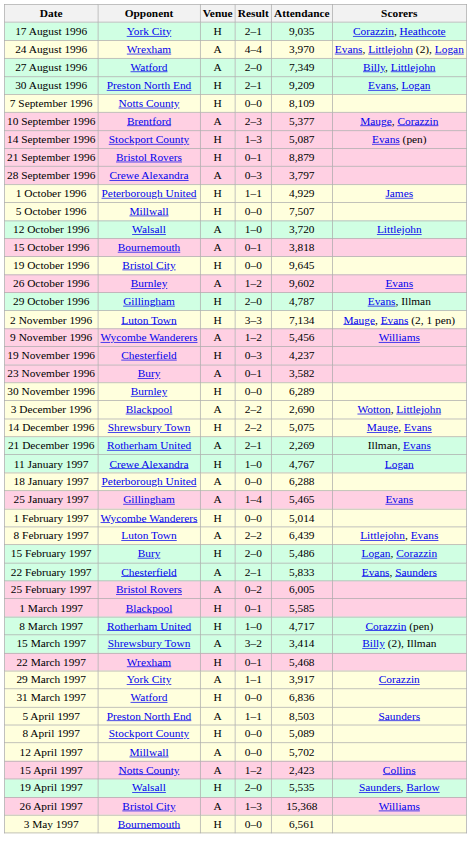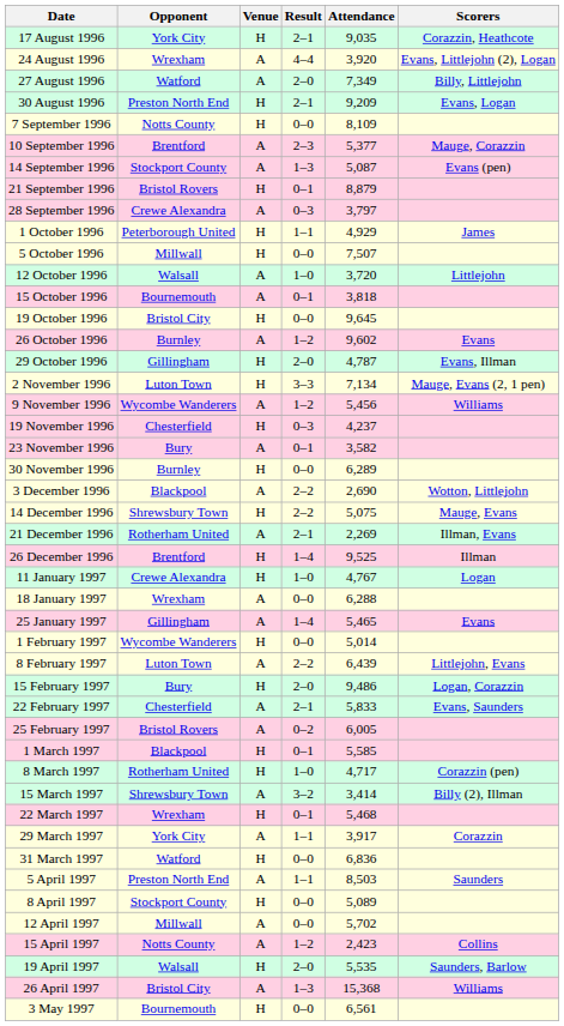 <table class="wikitable sortable" style="font-size:100%; text-align:center">
 <tr>
 <th>Date</th>
 <th>Opponent</th>
 <th>Venue</th>
 <th>Result</th>
 <th>Attendance</th>
 <th>Scorers</th>
 </tr>
 <tr style="background-color: #d0ffe3;">
 <td>17 August 1996</td>
 <td><a href='#'>York City</a></td>
 <td>H</td>
 <td>2–1</td>
 <td>9,035</td>
 <td><a href='#'>Corazzin</a>, <a href='#'>Heathcote</a></td>
 </tr>
 <tr style="background-color: #ffffdd;">
 <td>24 August 1996</td>
 <td><a href='#'>Wrexham</a></td>
 <td>A</td>
 <td>4–4</td>
-<td>3,970</td>
+<td>3,920</td>
 <td><a href='#'>Evans</a>, <a href='#'>Littlejohn</a> (2), <a href='#'>Logan</a></td>
 </tr>
 <tr style="background-color: #d0ffe3;">
 <td>27 August 1996</td>
 <td><a href='#'>Watford</a></td>
 <td>A</td>
 <td>2–0</td>
 <td>7,349</td>
 <td><a href='#'>Billy</a>, <a href='#'>Littlejohn</a></td>
 </tr>
 <tr style="background-color: #d0ffe3;">
 <td>30 August 1996</td>
 <td><a href='#'>Preston North End</a></td>
 <td>H</td>
 <td>2–1</td>
 <td>9,209</td>
 <td><a href='#'>Evans</a>, <a href='#'>Logan</a></td>
 </tr>
 <tr style="background-color: #ffffdd;">
 <td>7 September 1996</td>
 <td><a href='#'>Notts County</a></td>
 <td>H</td>
 <td>0–0</td>
 <td>8,109</td>
 <td></td>
 </tr>
 <tr style="background-color: #ffd0e3;">
 <td>10 September 1996</td>
 <td><a href='#'>Brentford</a></td>
 <td>A</td>
 <td>2–3</td>
 <td>5,377</td>
 <td><a href='#'>Mauge</a>, <a href='#'>Corazzin</a></td>
 </tr>
 <tr style="background-color: #ffd0e3;">
 <td>14 September 1996</td>
 <td><a href='#'>Stockport County</a></td>
-<td>H</td>
+<td>A</td>
 <td>1–3</td>
 <td>5,087</td>
 <td><a href='#'>Evans</a> (pen)</td>
 </tr>
 <tr style="background-color: #ffd0e3;">
 <td>21 September 1996</td>
 <td><a href='#'>Bristol Rovers</a></td>
 <td>H</td>
 <td>0–1</td>
 <td>8,879</td>
 <td></td>
 </tr>
 <tr style="background-color: #ffd0e3;">
 <td>28 September 1996</td>
 <td><a href='#'>Crewe Alexandra</a></td>
 <td>A</td>
 <td>0–3</td>
 <td>3,797</td>
 <td></td>
 </tr>
 <tr style="background-color: #ffffdd;">
 <td>1 October 1996</td>
 <td><a href='#'>Peterborough United</a></td>
 <td>H</td>
 <td>1–1</td>
 <td>4,929</td>
 <td><a href='#'>James</a></td>
 </tr>
 <tr style="background-color: #ffffdd;">
 <td>5 October 1996</td>
 <td><a href='#'>Millwall</a></td>
 <td>H</td>
 <td>0–0</td>
 <td>7,507</td>
 <td></td>
 </tr>
 <tr style="background-color: #d0ffe3;">
 <td>12 October 1996</td>
 <td><a href='#'>Walsall</a></td>
 <td>A</td>
 <td>1–0</td>
 <td>3,720</td>
 <td><a href='#'>Littlejohn</a></td>
 </tr>
 <tr style="background-color: #ffd0e3;">
 <td>15 October 1996</td>
 <td><a href='#'>Bournemouth</a></td>
 <td>A</td>
 <td>0–1</td>
 <td>3,818</td>
 <td></td>
 </tr>
 <tr style="background-color: #ffffdd;">
 <td>19 October 1996</td>
 <td><a href='#'>Bristol City</a></td>
 <td>H</td>
 <td>0–0</td>
 <td>9,645</td>
 <td></td>
 </tr>
 <tr style="background-color: #ffd0e3;">
 <td>26 October 1996</td>
 <td><a href='#'>Burnley</a></td>
 <td>A</td>
 <td>1–2</td>
 <td>9,602</td>
 <td><a href='#'>Evans</a></td>
 </tr>
 <tr style="background-color: #d0ffe3;">
 <td>29 October 1996</td>
 <td><a href='#'>Gillingham</a></td>
 <td>H</td>
 <td>2–0</td>
 <td>4,787</td>
 <td><a href='#'>Evans</a>, Illman</td>
 </tr>
 <tr style="background-color: #ffffdd;">
 <td>2 November 1996</td>
 <td><a href='#'>Luton Town</a></td>
 <td>H</td>
 <td>3–3</td>
 <td>7,134</td>
 <td><a href='#'>Mauge</a>, <a href='#'>Evans</a> (2, 1 pen)</td>
 </tr>
 <tr style="background-color: #ffd0e3;">
 <td>9 November 1996</td>
 <td><a href='#'>Wycombe Wanderers</a></td>
 <td>A</td>
 <td>1–2</td>
 <td>5,456</td>
 <td><a href='#'>Williams</a></td>
 </tr>
 <tr style="background-color: #ffd0e3;">
 <td>19 November 1996</td>
 <td><a href='#'>Chesterfield</a></td>
 <td>H</td>
 <td>0–3</td>
 <td>4,237</td>
 <td></td>
 </tr>
 <tr style="background-color: #ffd0e3;">
 <td>23 November 1996</td>
 <td><a href='#'>Bury</a></td>
 <td>A</td>
 <td>0–1</td>
 <td>3,582</td>
 <td></td>
 </tr>
 <tr style="background-color: #ffffdd;">
 <td>30 November 1996</td>
 <td><a href='#'>Burnley</a></td>
 <td>H</td>
 <td>0–0</td>
 <td>6,289</td>
 <td></td>
 </tr>
 <tr style="background-color: #ffffdd;">
 <td>3 December 1996</td>
 <td><a href='#'>Blackpool</a></td>
 <td>A</td>
 <td>2–2</td>
 <td>2,690</td>
 <td><a href='#'>Wotton</a>, <a href='#'>Littlejohn</a></td>
 </tr>
 <tr style="background-color: #ffffdd;">
 <td>14 December 1996</td>
 <td><a href='#'>Shrewsbury Town</a></td>
 <td>H</td>
 <td>2–2</td>
 <td>5,075</td>
 <td><a href='#'>Mauge</a>, <a href='#'>Evans</a></td>
 </tr>
 <tr style="background-color: #d0ffe3;">
 <td>21 December 1996</td>
 <td><a href='#'>Rotherham United</a></td>
 <td>A</td>
 <td>2–1</td>
 <td>2,269</td>
 <td>Illman, <a href='#'>Evans</a></td>
 </tr>
+<tr style="background-color: #ffd0e3;">
+<td>26 December 1996</td>
+<td><a href='#'>Brentford</a></td>
+<td>H</td>
+<td>1–4</td>
+<td>9,525</td>
+<td>Illman</td>
+</tr>
 <tr style="background-color: #d0ffe3;">
 <td>11 January 1997</td>
 <td><a href='#'>Crewe Alexandra</a></td>
 <td>H</td>
 <td>1–0</td>
 <td>4,767</td>
 <td><a href='#'>Logan</a></td>
 </tr>
 <tr style="background-color: #ffffdd;">
 <td>18 January 1997</td>
-<td><a href='#'>Peterborough United</a></td>
+<td><a href='#'>Wrexham</a></td>
 <td>A</td>
 <td>0–0</td>
 <td>6,288</td>
 <td></td>
 </tr>
 <tr style="background-color: #ffd0e3;">
 <td>25 January 1997</td>
 <td><a href='#'>Gillingham</a></td>
 <td>A</td>
 <td>1–4</td>
 <td>5,465</td>
 <td><a href='#'>Evans</a></td>
 </tr>
 <tr style="background-color: #ffffdd;">
 <td>1 February 1997</td>
 <td><a href='#'>Wycombe Wanderers</a></td>
 <td>H</td>
 <td>0–0</td>
 <td>5,014</td>
 <td></td>
 </tr>
 <tr style="background-color: #ffffdd;">
 <td>8 February 1997</td>
 <td><a href='#'>Luton Town</a></td>
 <td>A</td>
 <td>2–2</td>
 <td>6,439</td>
 <td><a href='#'>Littlejohn</a>, <a href='#'>Evans</a></td>
 </tr>
 <tr style="background-color: #d0ffe3;">
 <td>15 February 1997</td>
 <td><a href='#'>Bury</a></td>
 <td>H</td>
 <td>2–0</td>
-<td>5,486</td>
+<td>9,486</td>
 <td><a href='#'>Logan</a>, <a href='#'>Corazzin</a></td>
 </tr>
 <tr style="background-color: #d0ffe3;">
 <td>22 February 1997</td>
 <td><a href='#'>Chesterfield</a></td>
 <td>A</td>
 <td>2–1</td>
 <td>5,833</td>
 <td><a href='#'>Evans</a>, <a href='#'>Saunders</a></td>
 </tr>
 <tr style="background-color: #ffd0e3;">
 <td>25 February 1997</td>
 <td><a href='#'>Bristol Rovers</a></td>
 <td>A</td>
 <td>0–2</td>
 <td>6,005</td>
 <td></td>
 </tr>
 <tr style="background-color: #ffd0e3;">
 <td>1 March 1997</td>
 <td><a href='#'>Blackpool</a></td>
 <td>H</td>
 <td>0–1</td>
 <td>5,585</td>
 <td></td>
 </tr>
 <tr style="background-color: #d0ffe3;">
 <td>8 March 1997</td>
 <td><a href='#'>Rotherham United</a></td>
 <td>H</td>
 <td>1–0</td>
 <td>4,717</td>
 <td><a href='#'>Corazzin</a> (pen)</td>
 </tr>
 <tr style="background-color: #d0ffe3;">
 <td>15 March 1997</td>
 <td><a href='#'>Shrewsbury Town</a></td>
 <td>A</td>
 <td>3–2</td>
 <td>3,414</td>
 <td><a href='#'>Billy</a> (2), Illman</td>
 </tr>
 <tr style="background-color: #ffd0e3;">
 <td>22 March 1997</td>
 <td><a href='#'>Wrexham</a></td>
 <td>H</td>
 <td>0–1</td>
 <td>5,468</td>
 <td></td>
 </tr>
 <tr style="background-color: #ffffdd;">
 <td>29 March 1997</td>
 <td><a href='#'>York City</a></td>
 <td>A</td>
 <td>1–1</td>
 <td>3,917</td>
 <td><a href='#'>Corazzin</a></td>
 </tr>
 <tr style="background-color: #ffffdd;">
 <td>31 March 1997</td>
 <td><a href='#'>Watford</a></td>
 <td>H</td>
 <td>0–0</td>
 <td>6,836</td>
 <td></td>
 </tr>
 <tr style="background-color: #ffffdd;">
 <td>5 April 1997</td>
 <td><a href='#'>Preston North End</a></td>
 <td>A</td>
 <td>1–1</td>
 <td>8,503</td>
 <td><a href='#'>Saunders</a></td>
 </tr>
 <tr style="background-color: #ffffdd;">
 <td>8 April 1997</td>
 <td><a href='#'>Stockport County</a></td>
 <td>H</td>
 <td>0–0</td>
 <td>5,089</td>
 <td></td>
 </tr>
 <tr style="background-color: #ffffdd;">
 <td>12 April 1997</td>
 <td><a href='#'>Millwall</a></td>
 <td>A</td>
 <td>0–0</td>
 <td>5,702</td>
 <td></td>
 </tr>
 <tr style="background-color: #ffd0e3;">
 <td>15 April 1997</td>
 <td><a href='#'>Notts County</a></td>
 <td>A</td>
 <td>1–2</td>
 <td>2,423</td>
 <td><a href='#'>Collins</a></td>
 </tr>
 <tr style="background-color: #d0ffe3;">
 <td>19 April 1997</td>
 <td><a href='#'>Walsall</a></td>
 <td>H</td>
 <td>2–0</td>
 <td>5,535</td>
 <td><a href='#'>Saunders</a>, <a href='#'>Barlow</a></td>
 </tr>
 <tr style="background-color: #ffd0e3;">
 <td>26 April 1997</td>
 <td><a href='#'>Bristol City</a></td>
 <td>A</td>
 <td>1–3</td>
 <td>15,368</td>
 <td><a href='#'>Williams</a></td>
 </tr>
 <tr style="background-color: #ffffdd;">
 <td>3 May 1997</td>
 <td><a href='#'>Bournemouth</a></td>
 <td>H</td>
 <td>0–0</td>
 <td>6,561</td>
 <td></td>
 </tr>
 </table>
